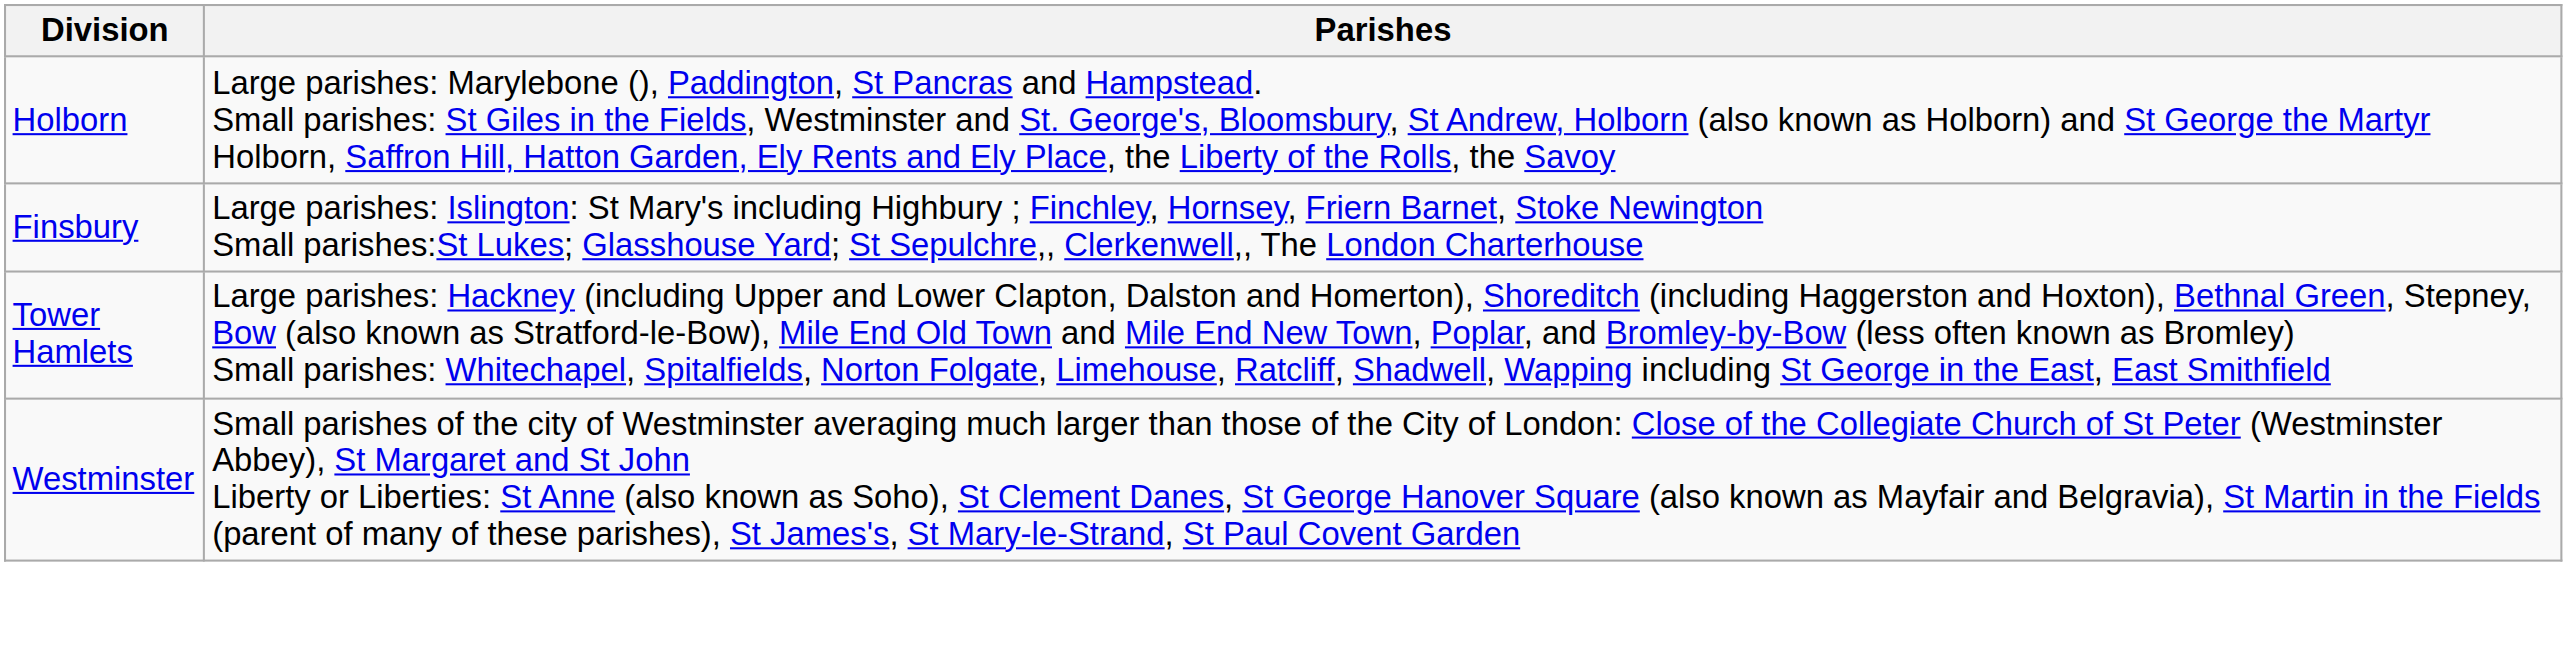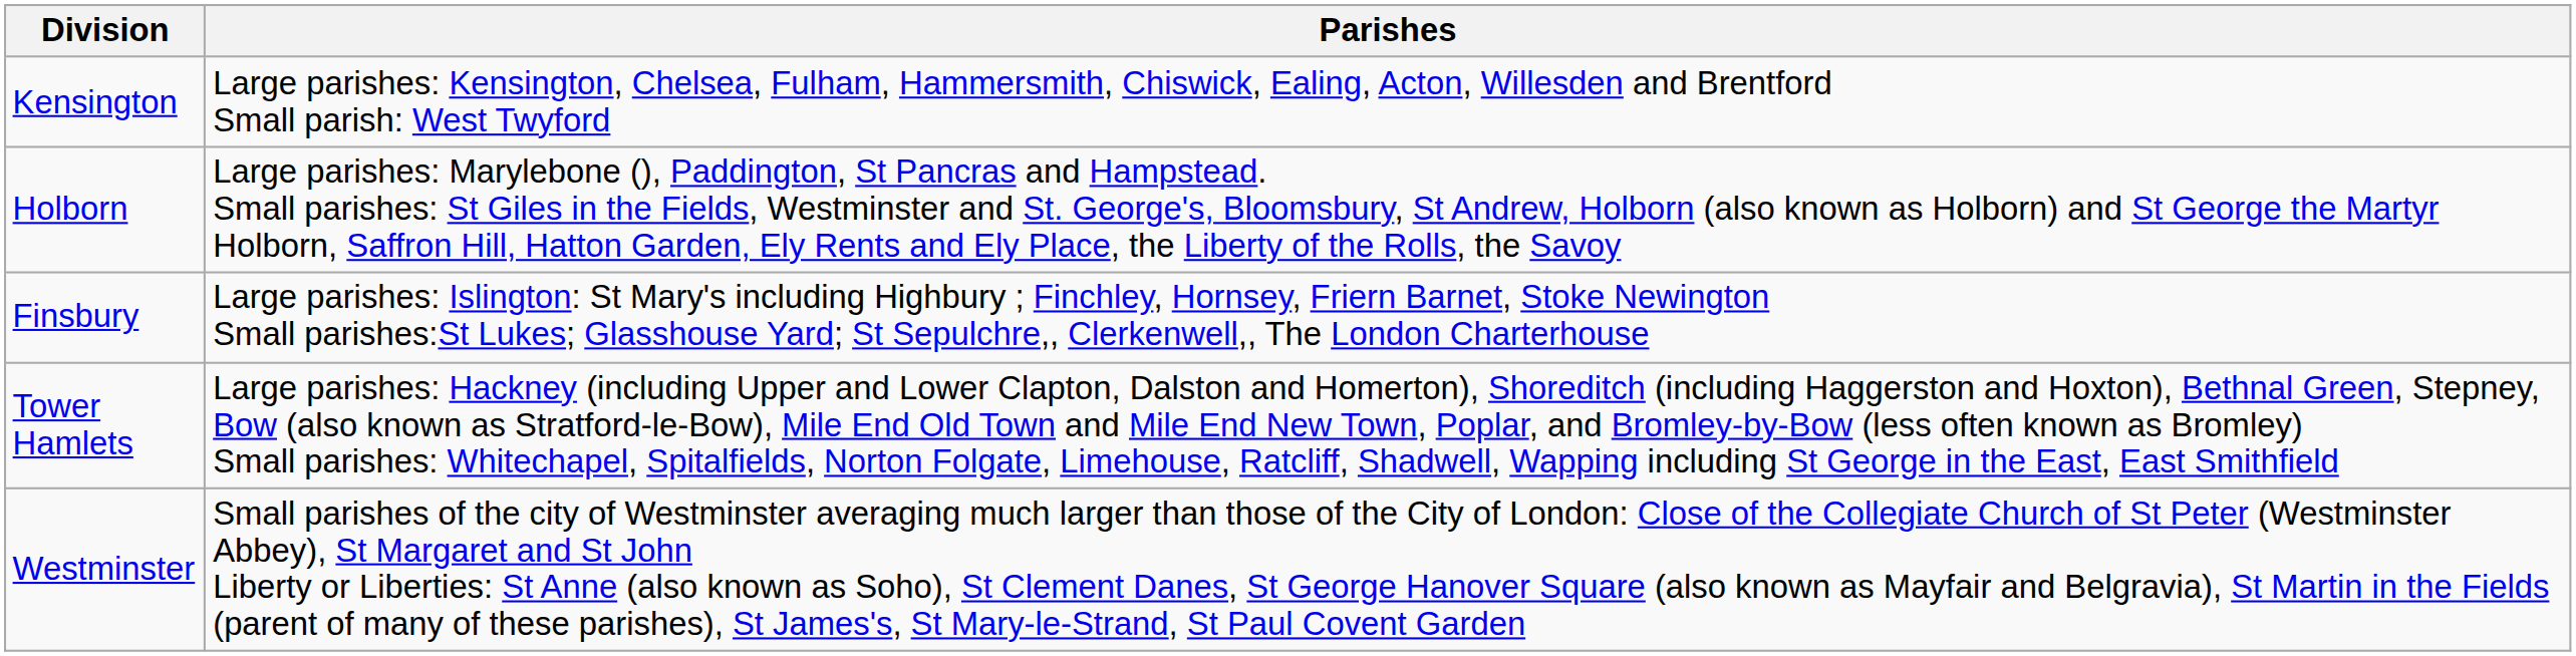 <table class="wikitable">
 <tr>
 <th width=90pt>Division</th>
 <th>Parishes</th>
+</tr>
+<tr>
+<td><a href='#'>Kensington</a></td>
+<td>Large parishes: <a href='#'>Kensington</a>, <a href='#'>Chelsea</a>, <a href='#'>Fulham</a>, <a href='#'>Hammersmith</a>, <a href='#'>Chiswick</a>, <a href='#'>Ealing</a>, <a href='#'>Acton</a>, <a href='#'>Willesden</a> and Brentford<br>Small parish: <a href='#'>West Twyford</a></td>
 </tr>
 <tr>
 <td><a href='#'>Holborn</a></td>
 <td>Large parishes: Marylebone (), <a href='#'>Paddington</a>, <a href='#'>St Pancras</a> and <a href='#'>Hampstead</a>.<br>Small parishes: <a href='#'>St Giles in the Fields</a>, Westminster and <a href='#'>St. George's, Bloomsbury</a>, <a href='#'>St Andrew, Holborn</a> (also known as Holborn) and <a href='#'>St George the Martyr</a> Holborn, <a href='#'>Saffron Hill, Hatton Garden, Ely Rents and Ely Place</a>, the <a href='#'>Liberty of the Rolls</a>, the <a href='#'>Savoy</a></td>
 </tr>
 <tr>
 <td><a href='#'>Finsbury</a></td>
 <td>Large parishes: <a href='#'>Islington</a>: St Mary's including Highbury ; <a href='#'>Finchley</a>, <a href='#'>Hornsey</a>, <a href='#'>Friern Barnet</a>, <a href='#'>Stoke Newington</a><br>Small parishes:<a href='#'>St Lukes</a>; <a href='#'>Glasshouse Yard</a>; <a href='#'>St Sepulchre</a>,, <a href='#'>Clerkenwell</a>,, The <a href='#'>London Charterhouse</a></td>
 </tr>
 <tr>
 <td><a href='#'>Tower Hamlets</a></td>
 <td>Large parishes: <a href='#'>Hackney</a> (including Upper and Lower Clapton, Dalston and Homerton), <a href='#'>Shoreditch</a> (including Haggerston and Hoxton), <a href='#'>Bethnal Green</a>, Stepney, <a href='#'>Bow</a> (also known as Stratford-le-Bow), <a href='#'>Mile End Old Town</a> and <a href='#'>Mile End New Town</a>, <a href='#'>Poplar</a>, and <a href='#'>Bromley-by-Bow</a> (less often known as Bromley)<br>Small parishes: <a href='#'>Whitechapel</a>, <a href='#'>Spitalfields</a>, <a href='#'>Norton Folgate</a>, <a href='#'>Limehouse</a>, <a href='#'>Ratcliff</a>, <a href='#'>Shadwell</a>, <a href='#'>Wapping</a> including <a href='#'>St George in the East</a>, <a href='#'>East Smithfield</a></td>
 </tr>
 <tr>
 <td><a href='#'>Westminster</a></td>
 <td>Small parishes of the city of Westminster averaging much larger than those of the City of London: <a href='#'>Close of the Collegiate Church of St Peter</a> (Westminster Abbey), <a href='#'>St Margaret and St John</a><br>Liberty or Liberties: <a href='#'>St Anne</a> (also known as Soho), <a href='#'>St Clement Danes</a>, <a href='#'>St George Hanover Square</a> (also known as Mayfair and Belgravia), <a href='#'>St Martin in the Fields</a> (parent of many of these parishes), <a href='#'>St James's</a>, <a href='#'>St Mary-le-Strand</a>, <a href='#'>St Paul Covent Garden</a></td>
 </tr>
 </table>
